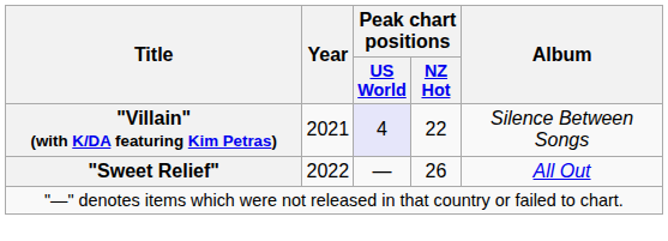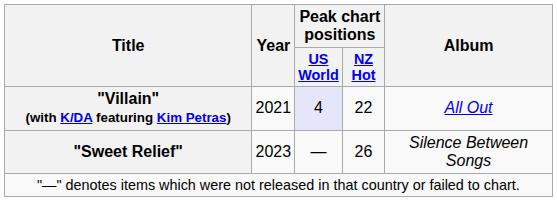 <table class="wikitable plainrowheaders" style="text-align:center;">
 <tr>
 <th scope="col" rowspan="2" style="width:15em;">Title</th>
 <th scope="col" rowspan="2" style="width:2em;">Year</th>
 <th scope="col" colspan="2">Peak chart positions</th>
 <th scope="col" rowspan="2" style="width:10em;">Album</th>
 </tr>
 <tr>
 <th scope="col" style="width:2.5em;font-size:90%;"><a href='#'>US<br>World</a><br></th>
 <th scope="col" style="width:2.5em;font-size:90%;"><a href='#'>NZ<br>Hot</a><br></th>
 </tr>
 <tr>
 <th scope="row">"Villain"<br><small>(with <a href='#'>K/DA</a> featuring <a href='#'>Kim Petras</a>)</small></th>
 <td>2021</td>
 <td style="background: lavender;">4</td>
 <td>22</td>
-<td><em>Silence Between Songs</em></td>
+<td><em><a href='#'>All Out</a></em></td>
 </tr>
 <tr>
 <th scope="row">"Sweet Relief"</th>
-<td>2022</td>
+<td>2023</td>
 <td>—</td>
 <td>26</td>
-<td><em><a href='#'>All Out</a></em></td>
+<td><em>Silence Between Songs</em></td>
 </tr>
 <tr>
 <td colspan="15" style="font-size:90%;">"—" denotes items which were not released in that country or failed to chart.</td>
 </tr>
 </table>
